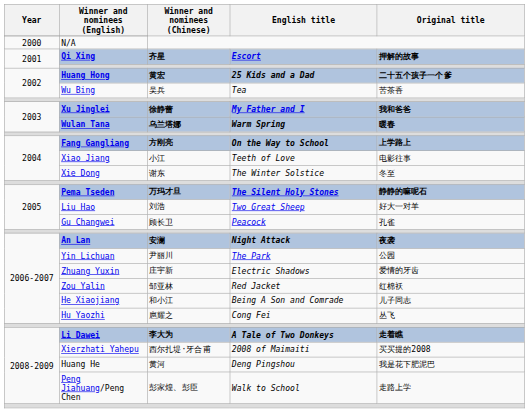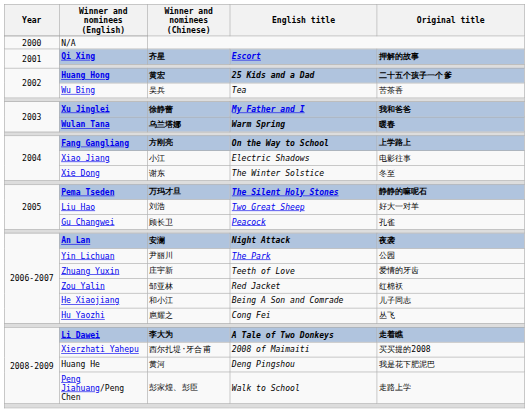 <table class="wikitable" width="95%" cellpadding="5">
 <tr>
 <th width="100"><strong>Year</strong></th>
 <th width="150"><strong>Winner and nominees<br>(English)</strong></th>
 <th width="150"><strong>Winner and nominees<br>(Chinese)</strong></th>
 <th width="300"><strong>English title</strong></th>
 <th width="300"><strong>Original title</strong></th>
 </tr>
 <tr>
 </tr>
 <tr>
 <td rowspan="1" style="text-align:center;">2000</td>
 <td>N/A</td>
 </tr>
 <tr>
 <td rowspan="2" style="text-align:center;">2001</td>
 <td style="background:#B0C4DE;"><strong><a href='#'>Qi Xing</a></strong></td>
 <td style="background:#B0C4DE;"><strong>齐星</strong></td>
 <td style="background:#B0C4DE;"><strong><em><a href='#'>Escort</a></em></strong></td>
 <td style="background:#B0C4DE;"><strong>押解的故事</strong></td>
 </tr>
 <tr bgcolor=#DDDDDD>
 <td colspan=5></td>
 </tr>
 <tr>
 <td rowspan="2" style="text-align:center;">2002</td>
 <td style="background:#B0C4DE;"><strong><a href='#'>Huang Hong</a></strong></td>
 <td style="background:#B0C4DE;"><strong>黄宏</strong></td>
 <td style="background:#B0C4DE;"><strong><em>25 Kids and a Dad</em></strong></td>
 <td style="background:#B0C4DE;"><strong>二十五个孩子一个爹</strong></td>
 </tr>
 <tr>
 <td><a href='#'>Wu Bing</a></td>
 <td>吴兵</td>
 <td><em>Tea</em></td>
 <td>苦茶香</td>
 </tr>
 <tr bgcolor=#DDDDDD>
 <td colspan=5></td>
 </tr>
 <tr>
 <td rowspan="2" style="text-align:center;">2003</td>
 <td style="background:#B0C4DE;"><strong><a href='#'>Xu Jinglei</a></strong></td>
 <td style="background:#B0C4DE;"><strong>徐静蕾</strong></td>
 <td style="background:#B0C4DE;"><strong><em><a href='#'>My Father and I</a></em></strong></td>
 <td style="background:#B0C4DE;"><strong>我和爸爸</strong></td>
 </tr>
 <tr>
 <td style="background:#B0C4DE;"><strong><a href='#'>Wulan Tana</a></strong></td>
 <td style="background:#B0C4DE;"><strong>乌兰塔娜</strong></td>
 <td style="background:#B0C4DE;"><strong><em>Warm Spring</em></strong></td>
 <td style="background:#B0C4DE;"><strong>暖春</strong></td>
 </tr>
 <tr bgcolor=#DDDDDD>
 <td colspan=5></td>
 </tr>
 <tr>
 <td rowspan="3" style="text-align:center;">2004</td>
 <td style="background:#B0C4DE;"><strong><a href='#'>Fang Gangliang</a></strong></td>
 <td style="background:#B0C4DE;"><strong>方刚亮</strong></td>
 <td style="background:#B0C4DE;"><strong><em>On the Way to School</em></strong></td>
 <td style="background:#B0C4DE;"><strong>上学路上</strong></td>
 </tr>
 <tr>
 <td><a href='#'>Xiao Jiang</a></td>
 <td>小江</td>
-<td><em>Teeth of Love</em></td>
+<td><em>Electric Shadows</em></td>
 <td>电影往事</td>
 </tr>
 <tr>
 <td><a href='#'>Xie Dong</a></td>
 <td>谢东</td>
 <td><em>The Winter Solstice</em></td>
 <td>冬至</td>
 </tr>
 <tr bgcolor=#DDDDDD>
 <td colspan=5></td>
 </tr>
 <tr>
 <td rowspan="3" style="text-align:center;">2005</td>
 <td style="background:#B0C4DE;"><strong><a href='#'>Pema Tseden</a></strong></td>
 <td style="background:#B0C4DE;"><strong>万玛才旦</strong></td>
 <td style="background:#B0C4DE;"><strong><em><a href='#'>The Silent Holy Stones</a></em></strong></td>
 <td style="background:#B0C4DE;"><strong>静静的嘛呢石</strong></td>
 </tr>
 <tr>
 <td><a href='#'>Liu Hao</a></td>
 <td>刘浩</td>
 <td><em><a href='#'>Two Great Sheep</a></em></td>
 <td>好大一对羊</td>
 </tr>
 <tr>
 <td><a href='#'>Gu Changwei</a></td>
 <td>顾长卫</td>
 <td><em><a href='#'>Peacock</a></em></td>
 <td>孔雀</td>
 </tr>
 <tr bgcolor=#DDDDDD>
 <td colspan=5></td>
 </tr>
 <tr>
 <td rowspan="6" style="text-align:center;">2006-2007</td>
 <td style="background:#B0C4DE;"><strong><a href='#'>An Lan</a></strong></td>
 <td style="background:#B0C4DE;"><strong>安澜</strong></td>
 <td style="background:#B0C4DE;"><strong><em>Night Attack</em></strong></td>
 <td style="background:#B0C4DE;"><strong>夜袭</strong></td>
 </tr>
 <tr>
 <td><a href='#'>Yin Lichuan</a></td>
 <td>尹丽川</td>
 <td><em><a href='#'>The Park</a></em></td>
 <td>公园</td>
 </tr>
 <tr>
 <td><a href='#'>Zhuang Yuxin</a></td>
 <td>庄宇新</td>
-<td><em>Electric Shadows</em></td>
+<td><em>Teeth of Love</em></td>
 <td>爱情的牙齿</td>
 </tr>
 <tr>
 <td><a href='#'>Zou Yalin</a></td>
 <td>邹亚林</td>
 <td><em>Red Jacket</em></td>
 <td>红棉袄</td>
 </tr>
 <tr>
 <td><a href='#'>He Xiaojiang</a></td>
 <td>和小江</td>
 <td><em>Being A Son and Comrade</em></td>
 <td>儿子同志</td>
 </tr>
 <tr>
 <td><a href='#'>Hu Yaozhi</a></td>
 <td>扈耀之</td>
 <td><em>Cong Fei</em></td>
 <td>丛飞</td>
 </tr>
 <tr bgcolor=#DDDDDD>
 <td colspan=5></td>
 </tr>
 <tr>
 <td rowspan="4" style="text-align:center;">2008-2009</td>
 <td style="background:#B0C4DE;"><strong><a href='#'>Li Dawei</a></strong></td>
 <td style="background:#B0C4DE;"><strong>李大为</strong></td>
 <td style="background:#B0C4DE;"><strong><em>A Tale of Two Donkeys</em></strong></td>
 <td style="background:#B0C4DE;"><strong>走着瞧</strong></td>
 </tr>
 <tr>
 <td><a href='#'>Xierzhati Yahepu</a></td>
 <td>西尔扎堤·牙合甫</td>
 <td><em>2008 of Maimaiti</em></td>
 <td>买买提的2008</td>
 </tr>
 <tr>
 <td>Huang He</td>
 <td>黄河</td>
 <td><em>Deng Pingshou</em></td>
 <td>我是花下肥泥巴</td>
 </tr>
 <tr>
 <td><a href='#'>Peng Jiahuang</a>/Peng Chen</td>
 <td>彭家煌、彭臣</td>
 <td><em>Walk to School</em></td>
 <td>走路上学</td>
 </tr>
 <tr bgcolor=#DDDDDD>
 <td colspan=5></td>
 </tr>
 </table>
